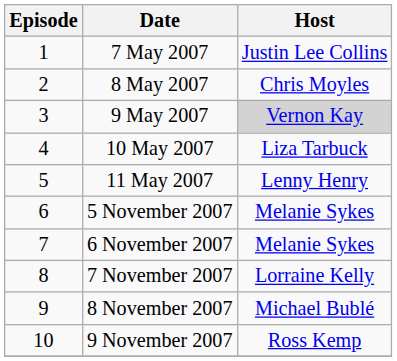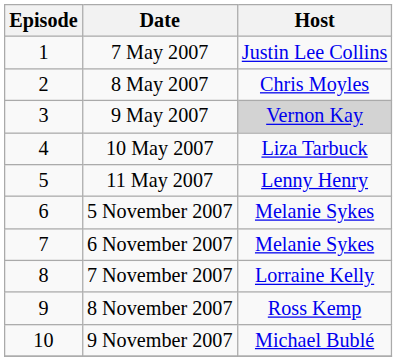 <table class="wikitable" style="text-align:center;">
 <tr>
 <th>Episode</th>
 <th>Date</th>
 <th>Host</th>
 </tr>
 <tr>
 <td>1</td>
 <td>7 May 2007</td>
 <td><a href='#'>Justin Lee Collins</a></td>
 </tr>
 <tr>
 <td>2</td>
 <td>8 May 2007</td>
 <td><a href='#'>Chris Moyles</a></td>
 </tr>
 <tr>
 <td>3</td>
 <td>9 May 2007</td>
 <td style="background: lightgrey;"><a href='#'>Vernon Kay</a></td>
 </tr>
 <tr>
 <td>4</td>
 <td>10 May 2007</td>
 <td><a href='#'>Liza Tarbuck</a></td>
 </tr>
 <tr>
 <td>5</td>
 <td>11 May 2007</td>
 <td><a href='#'>Lenny Henry</a></td>
 </tr>
 <tr>
 <td>6</td>
 <td>5 November 2007</td>
 <td><a href='#'>Melanie Sykes</a></td>
 </tr>
 <tr>
 <td>7</td>
 <td>6 November 2007</td>
 <td><a href='#'>Melanie Sykes</a></td>
 </tr>
 <tr>
 <td>8</td>
 <td>7 November 2007</td>
 <td><a href='#'>Lorraine Kelly</a></td>
 </tr>
 <tr>
 <td>9</td>
 <td>8 November 2007</td>
-<td><a href='#'>Michael Bublé</a></td>
+<td><a href='#'>Ross Kemp</a></td>
 </tr>
 <tr>
 <td>10</td>
 <td>9 November 2007</td>
-<td><a href='#'>Ross Kemp</a></td>
+<td><a href='#'>Michael Bublé</a></td>
 </tr>
 <tr>
 </tr>
 </table>
